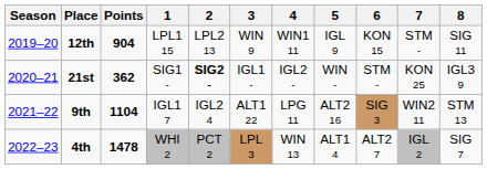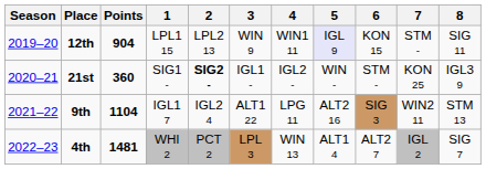 <table class="wikitable" border="1" style="text-align:center; font-size:90%;">
 <tr>
 <th>Season</th>
 <th>Place</th>
 <th>Points</th>
 <th width=40px>1</th>
 <th width=40px>2</th>
 <th width=40px>3</th>
 <th width=40px>4</th>
 <th width=40px>5</th>
 <th width=40px>6</th>
 <th width=40px>7</th>
 <th width=40px>8</th>
 </tr>
 <tr>
 <td><a href='#'>2019–20</a></td>
 <td><strong>12th</strong></td>
 <td><strong>904</strong></td>
 <td>LPL1<br><small>15</small></td>
 <td>LPL2<br><small>13</small></td>
 <td>WIN<br><small>9</small></td>
 <td>WIN1<br><small>11</small></td>
-<td>IGL<br><small>9</small></td>
+<td style="background: lavender;">IGL<br><small>9</small></td>
 <td>KON<br><small>15</small></td>
 <td>STM<br><small>-</small></td>
 <td>SIG<br><small>11</small></td>
 </tr>
 <tr>
 <td><a href='#'>2020–21</a></td>
 <td><strong>21st</strong></td>
-<td><strong>362</strong></td>
+<td><strong>360</strong></td>
 <td>SIG1<br><small>-</small></td>
 <td><strong>SIG2<br><small>-</small></strong></td>
 <td>IGL1<br><small>-</small></td>
 <td>IGL2<br><small>-</small></td>
 <td>WIN<br><small>-</small></td>
 <td>STM<br><small>-</small></td>
 <td>KON<br><small>25</small></td>
 <td>IGL3<br><small>9</small></td>
 </tr>
 <tr>
 <td><a href='#'>2021–22</a></td>
 <td><strong>9th</strong></td>
 <td><strong>1104</strong></td>
 <td>IGL1<br><small>7</small></td>
 <td>IGL2<br><small>4</small></td>
 <td>ALT1<br><small>22</small></td>
 <td>LPG<br><small>11</small></td>
 <td>ALT2<br><small>16</small></td>
 <td style="background:#c96;">SIG<br><small>3</small></td>
 <td>WIN2<br><small>11</small></td>
 <td>STM<br><small>13</small></td>
 </tr>
 <tr>
 <td><a href='#'>2022–23</a></td>
 <td><strong>4th</strong></td>
-<td><strong>1478</strong></td>
+<td><strong>1481</strong></td>
 <td style="background:silver;">WHI<br><small>2</small></td>
 <td style="background:silver;">PCT<br><small>2</small></td>
 <td style="background:#c96;">LPL<br><small>3</small></td>
 <td>WIN<br><small>13</small></td>
 <td>ALT1<br><small>4</small></td>
 <td>ALT2<br><small>7</small></td>
 <td style="background:silver;">IGL<br><small>2</small></td>
 <td>SIG<br><small>7</small></td>
 </tr>
 </table>
